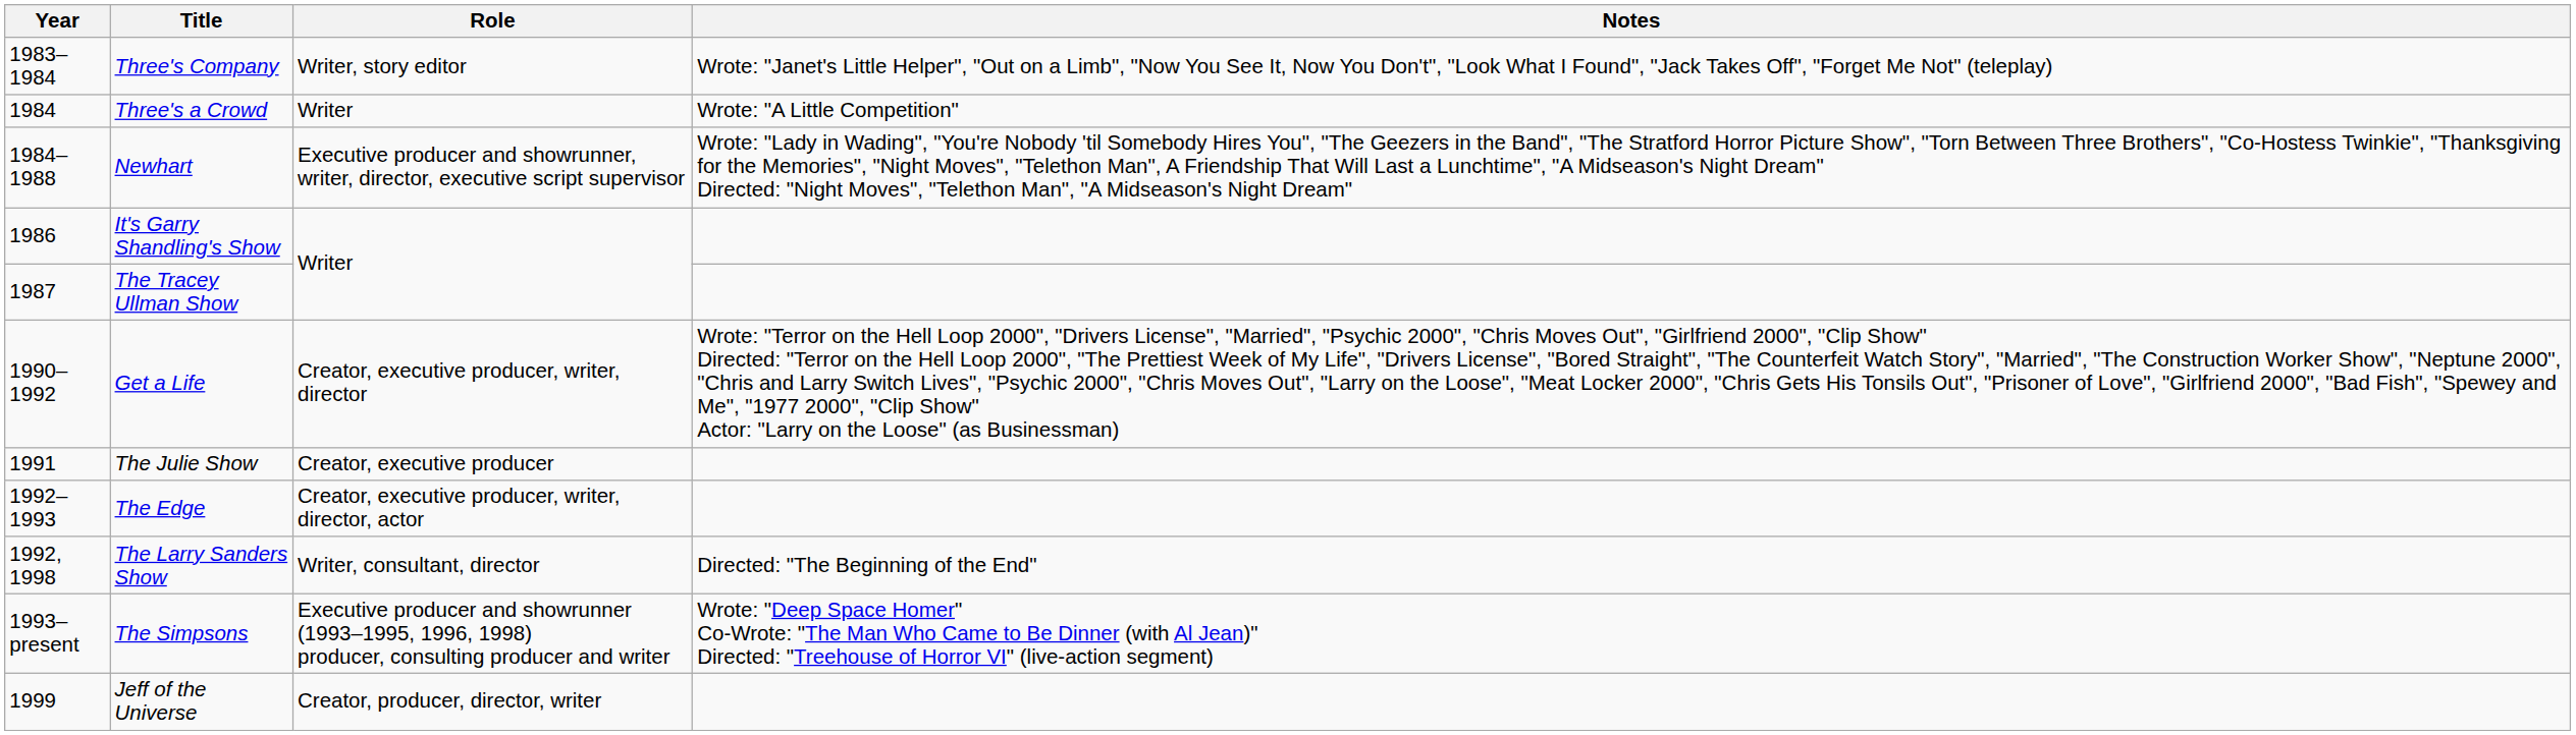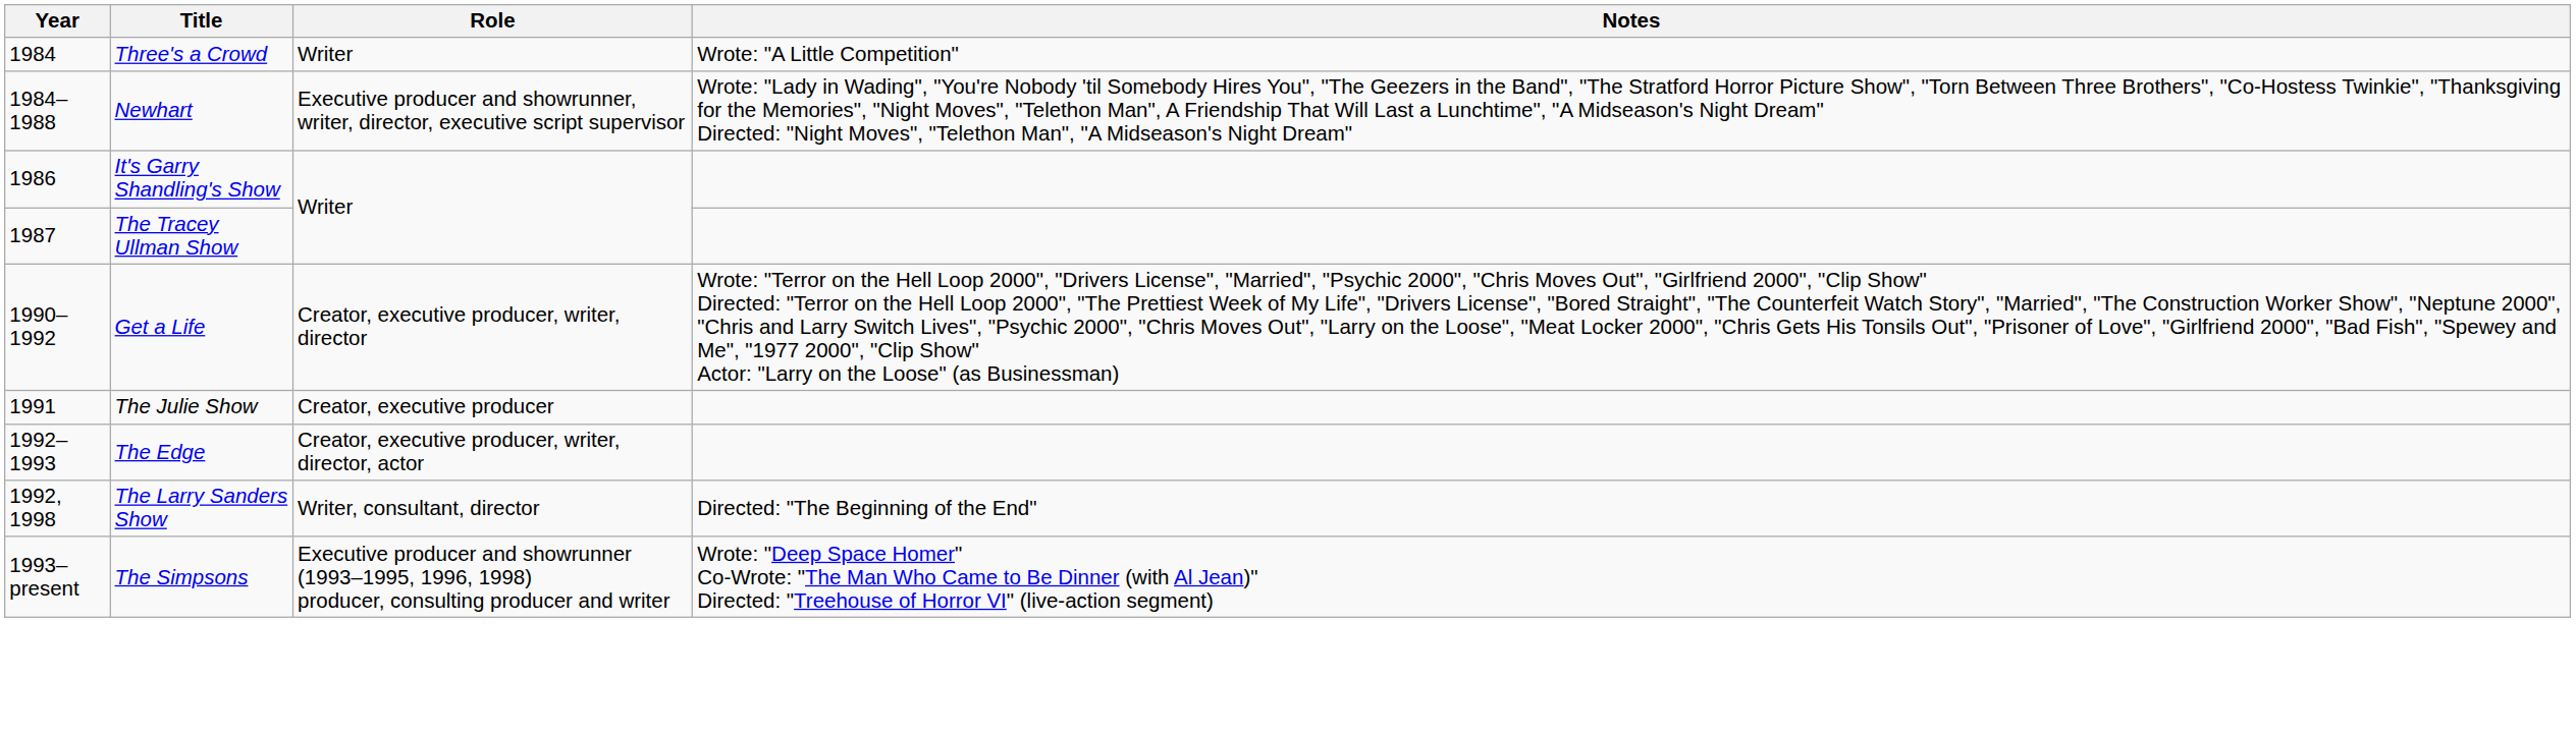 <table class="wikitable sortable plainrowheaders">
 <tr>
 <th scope="col">Year</th>
 <th scope="col">Title</th>
 <th scope="col">Role</th>
 <th scope="col" class="unsortable">Notes</th>
-</tr>
-<tr>
-<td>1983–1984</td>
-<td><em><a href='#'>Three's Company</a></em></td>
-<td>Writer, story editor</td>
-<td>Wrote: "Janet's Little Helper", "Out on a Limb", "Now You See It, Now You Don't", "Look What I Found", "Jack Takes Off", "Forget Me Not" (teleplay)</td>
 </tr>
 <tr>
 <td>1984</td>
 <td><em><a href='#'>Three's a Crowd</a></em></td>
 <td>Writer</td>
 <td>Wrote: "A Little Competition"</td>
 </tr>
 <tr>
 <td>1984–1988</td>
 <td><em><a href='#'>Newhart</a></em></td>
 <td>Executive producer and showrunner, writer, director, executive script supervisor</td>
 <td>Wrote: "Lady in Wading", "You're Nobody 'til Somebody Hires You", "The Geezers in the Band", "The Stratford Horror Picture Show", "Torn Between Three Brothers", "Co-Hostess Twinkie", "Thanksgiving for the Memories", "Night Moves", "Telethon Man", A Friendship That Will Last a Lunchtime", "A Midseason's Night Dream"<br>Directed: "Night Moves", "Telethon Man", "A Midseason's Night Dream"</td>
 </tr>
 <tr>
 <td>1986</td>
 <td><em><a href='#'>It's Garry Shandling's Show</a></em></td>
 <td rowspan="2">Writer</td>
 <td></td>
 </tr>
 <tr>
 <td>1987</td>
 <td><em><a href='#'>The Tracey Ullman Show</a></em></td>
 <td></td>
 </tr>
 <tr>
 <td>1990–1992</td>
 <td><em><a href='#'>Get a Life</a></em></td>
 <td>Creator, executive producer, writer, director</td>
 <td>Wrote: "Terror on the Hell Loop 2000", "Drivers License", "Married", "Psychic 2000", "Chris Moves Out", "Girlfriend 2000", "Clip Show"<br>Directed: "Terror on the Hell Loop 2000", "The Prettiest Week of My Life", "Drivers License", "Bored Straight", "The Counterfeit Watch Story", "Married", "The Construction Worker Show", "Neptune 2000", "Chris and Larry Switch Lives", "Psychic 2000", "Chris Moves Out", "Larry on the Loose", "Meat Locker 2000", "Chris Gets His Tonsils Out", "Prisoner of Love", "Girlfriend 2000", "Bad Fish", "Spewey and Me", "1977 2000", "Clip Show"<br>Actor: "Larry on the Loose" (as Businessman)</td>
 </tr>
 <tr>
 <td>1991</td>
 <td><em>The Julie Show</em></td>
 <td>Creator, executive producer</td>
 <td></td>
 </tr>
 <tr>
 <td>1992–1993</td>
 <td><em><a href='#'>The Edge</a></em></td>
 <td>Creator, executive producer, writer, director, actor</td>
 <td></td>
 </tr>
 <tr>
 <td>1992, 1998</td>
 <td><em><a href='#'>The Larry Sanders Show</a></em></td>
 <td>Writer, consultant, director</td>
 <td>Directed: "The Beginning of the End"</td>
 </tr>
 <tr>
 <td>1993–present</td>
 <td><em><a href='#'>The Simpsons</a></em></td>
 <td>Executive producer and showrunner (1993–1995, 1996, 1998)<br>producer, consulting producer and writer</td>
 <td>Wrote: "<a href='#'>Deep Space Homer</a>"<br>Co-Wrote: "<a href='#'>The Man Who Came to Be Dinner</a> (with <a href='#'>Al Jean</a>)"<br>Directed: "<a href='#'>Treehouse of Horror VI</a>" (live-action segment)</td>
 </tr>
-<tr>
-<td>1999</td>
-<td><em>Jeff of the Universe</em></td>
-<td>Creator, producer, director, writer</td>
-<td></td>
-</tr>
 </table>
